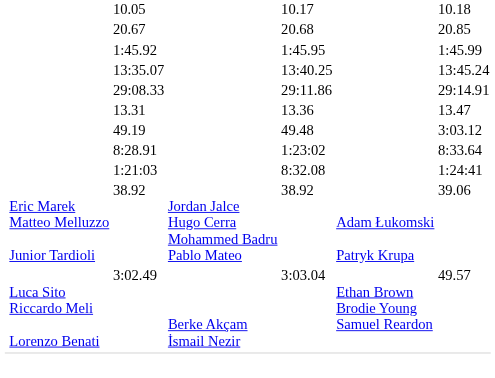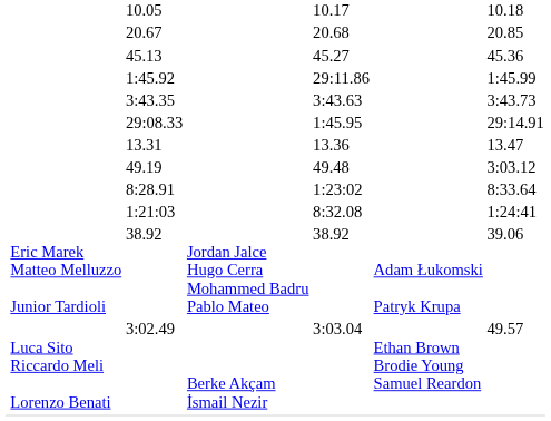 <table>
 <tr>
 <td></td>
 <td></td>
 <td>10.05</td>
 <td></td>
 <td>10.17</td>
 <td></td>
 <td>10.18</td>
 </tr>
 <tr>
 <td></td>
 <td></td>
 <td>20.67</td>
 <td></td>
 <td>20.68</td>
 <td></td>
 <td>20.85</td>
 </tr>
 <tr>
 <td></td>
 <td></td>
+<td>45.13</td>
+<td></td>
+<td>45.27 </td>
+<td></td>
+<td>45.36</td>
+</tr>
+<tr>
+<td></td>
+<td></td>
 <td>1:45.92</td>
 <td></td>
-<td>1:45.95</td>
+<td>29:11.86</td>
 <td></td>
 <td>1:45.99</td>
 </tr>
 <tr>
 <td></td>
 <td></td>
-<td>13:35.07</td>
+<td>3:43.35</td>
 <td></td>
-<td>13:40.25</td>
+<td>3:43.63</td>
 <td></td>
-<td>13:45.24</td>
+<td>3:43.73</td>
 </tr>
 <tr>
 <td></td>
 <td></td>
 <td>29:08.33</td>
 <td></td>
-<td>29:11.86</td>
+<td>1:45.95</td>
 <td></td>
 <td>29:14.91</td>
 </tr>
 <tr>
 <td></td>
 <td></td>
 <td>13.31</td>
 <td></td>
 <td>13.36</td>
 <td></td>
 <td>13.47 </td>
 </tr>
 <tr>
 <td></td>
 <td></td>
 <td>49.19</td>
 <td></td>
 <td>49.48 </td>
 <td></td>
 <td>3:03.12 </td>
 </tr>
 <tr>
 <td></td>
 <td></td>
 <td>8:28.91 </td>
 <td></td>
 <td>1:23:02</td>
 <td></td>
 <td>8:33.64</td>
 </tr>
 <tr>
 <td></td>
 <td></td>
 <td>1:21:03 </td>
 <td></td>
 <td>8:32.08</td>
 <td></td>
 <td>1:24:41 <strong></strong></td>
 </tr>
 <tr valign="top">
 <td></td>
 <td><br><a href='#'>Eric Marek</a><br><a href='#'>Matteo Melluzzo</a><br><br><a href='#'>Junior Tardioli</a></td>
 <td>38.92 <strong></strong></td>
 <td><br><a href='#'>Jordan Jalce</a><br><a href='#'>Hugo Cerra</a><br><a href='#'>Mohammed Badru</a><br><a href='#'>Pablo Mateo</a></td>
 <td>38.92 </td>
 <td><br><br><a href='#'>Adam Łukomski</a><br><br><a href='#'>Patryk Krupa</a></td>
 <td>39.06</td>
 </tr>
 <tr valign="top">
 <td></td>
 <td><br><a href='#'>Luca Sito</a><br><a href='#'>Riccardo Meli</a><br><br><a href='#'>Lorenzo Benati</a></td>
 <td>3:02.49 </td>
 <td><br><br><br><a href='#'>Berke Akçam</a><br><a href='#'>İsmail Nezir</a></td>
 <td>3:03.04 <strong></strong></td>
 <td><br><a href='#'>Ethan Brown</a><br><a href='#'>Brodie Young</a><br><a href='#'>Samuel Reardon</a><br></td>
 <td>49.57 </td>
 </tr>
 <tr style="background:#e8e8e8;">
 <td colspan=7></td>
 </tr>
 </table>
